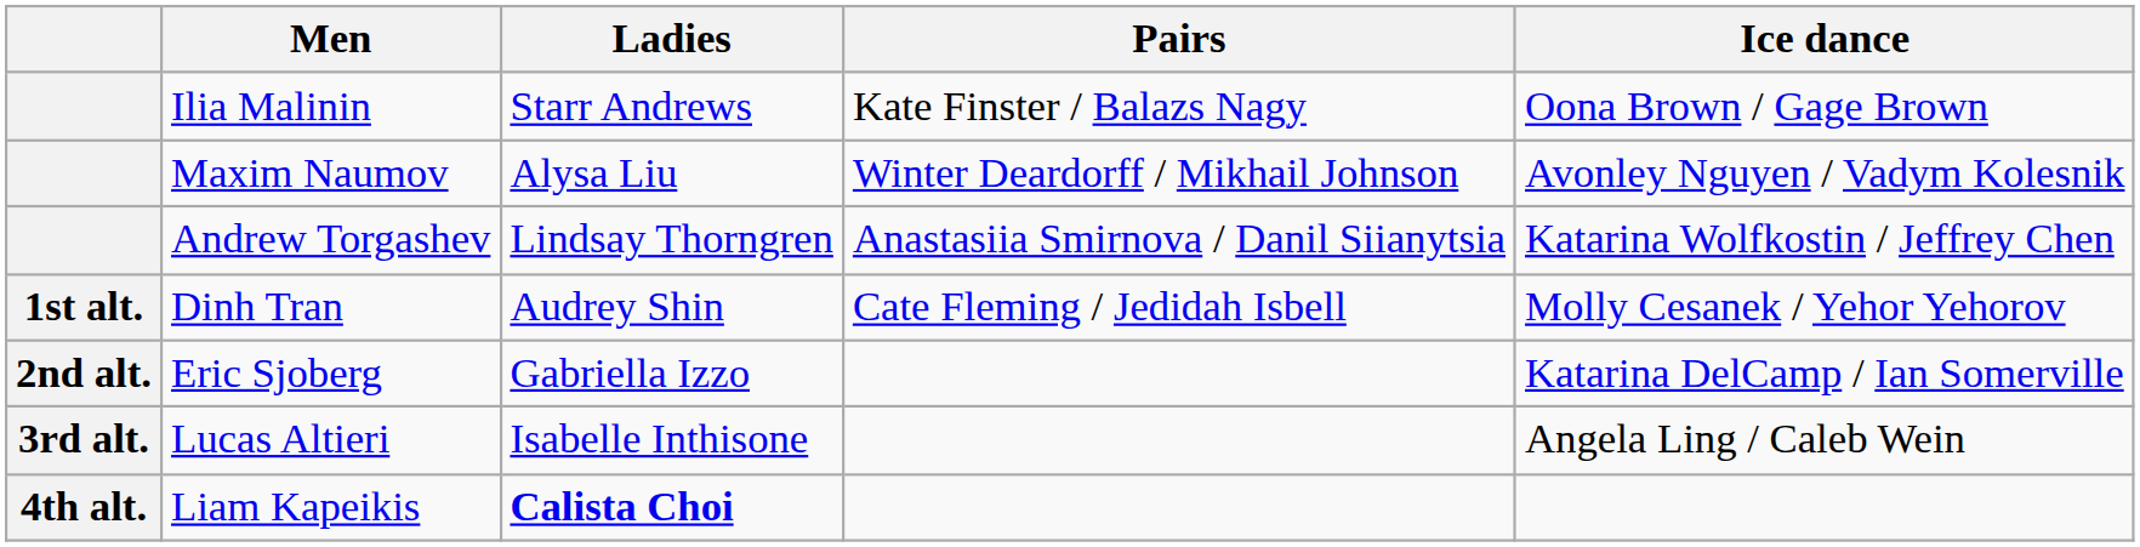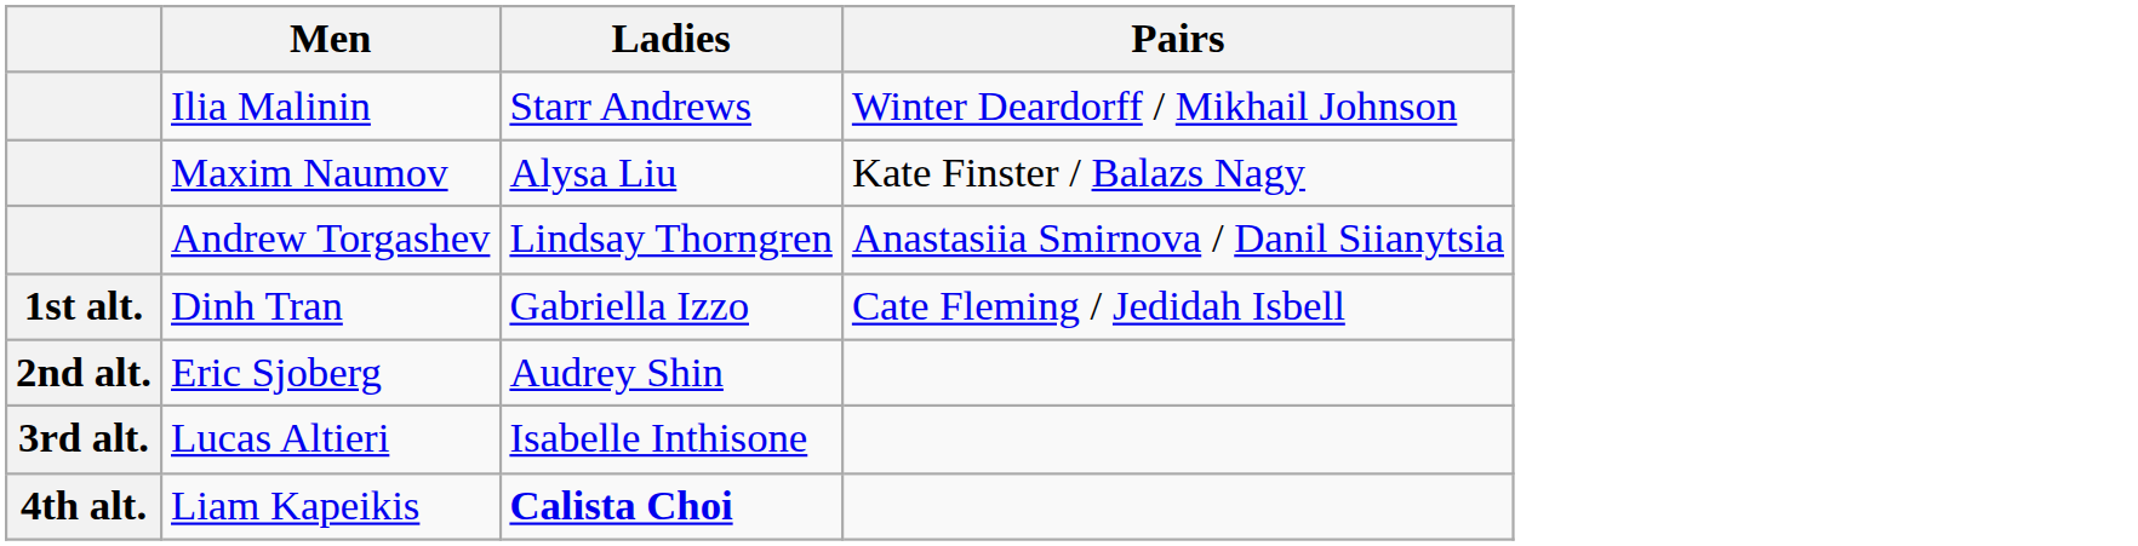 <table class="wikitable">
 <tr>
 <th></th>
 <th>Men</th>
 <th>Ladies</th>
 <th>Pairs</th>
-<th>Ice dance</th>
 </tr>
 <tr>
 <th></th>
 <td><a href='#'>Ilia Malinin</a></td>
 <td><a href='#'>Starr Andrews</a></td>
-<td>Kate Finster / <a href='#'>Balazs Nagy</a></td>
-<td><a href='#'>Oona Brown</a> / <a href='#'>Gage Brown</a></td>
+<td><a href='#'>Winter Deardorff</a> / <a href='#'>Mikhail Johnson</a></td>
 </tr>
 <tr>
 <th></th>
 <td><a href='#'>Maxim Naumov</a></td>
 <td><a href='#'>Alysa Liu</a></td>
-<td><a href='#'>Winter Deardorff</a> / <a href='#'>Mikhail Johnson</a></td>
-<td><a href='#'>Avonley Nguyen</a> / <a href='#'>Vadym Kolesnik</a></td>
+<td>Kate Finster / <a href='#'>Balazs Nagy</a></td>
 </tr>
 <tr>
 <th></th>
 <td><a href='#'>Andrew Torgashev</a></td>
 <td><a href='#'>Lindsay Thorngren</a></td>
 <td><a href='#'>Anastasiia Smirnova</a> / <a href='#'>Danil Siianytsia</a></td>
-<td><a href='#'>Katarina Wolfkostin</a> / <a href='#'>Jeffrey Chen</a></td>
 </tr>
 <tr>
 <th>1st alt.</th>
 <td><a href='#'>Dinh Tran</a></td>
-<td><a href='#'>Audrey Shin</a></td>
+<td><a href='#'>Gabriella Izzo</a></td>
 <td><a href='#'>Cate Fleming</a> / <a href='#'>Jedidah Isbell</a></td>
-<td><a href='#'>Molly Cesanek</a> / <a href='#'>Yehor Yehorov</a></td>
 </tr>
 <tr>
 <th>2nd alt.</th>
 <td><a href='#'>Eric Sjoberg</a></td>
-<td><a href='#'>Gabriella Izzo</a></td>
+<td><a href='#'>Audrey Shin</a></td>
 <td></td>
-<td><a href='#'>Katarina DelCamp</a> / <a href='#'>Ian Somerville</a></td>
 </tr>
 <tr>
 <th>3rd alt.</th>
 <td><a href='#'>Lucas Altieri</a></td>
 <td><a href='#'>Isabelle Inthisone</a></td>
 <td></td>
-<td>Angela Ling / Caleb Wein</td>
 </tr>
 <tr>
 <th>4th alt.</th>
 <td><a href='#'>Liam Kapeikis</a></td>
 <td><strong><a href='#'>Calista Choi</a></strong></td>
 <td></td>
-<td></td>
 </tr>
 </table>
